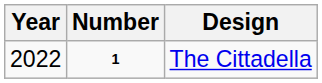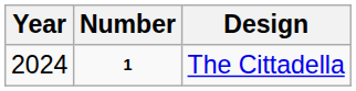 <table class="wikitable" align="center">
 <tr>
 <th>Year</th>
 <th>Number</th>
 <th>Design</th>
 </tr>
 <tr>
-<td>2022</td>
+<td>2024</td>
 <td style="text-align:center; font-size:10px;"><strong>1</strong></td>
 <td><a href='#'>The Cittadella</a></td>
 </tr>
 </table>
